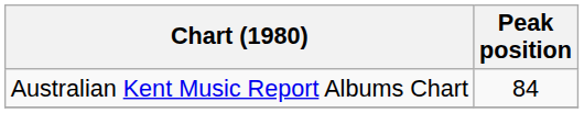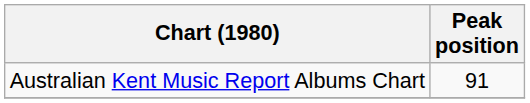 <table class="wikitable sortable plainrowheaders" style="text-align:center">
 <tr>
 <th scope="col">Chart (1980)</th>
 <th scope="col">Peak<br>position</th>
 </tr>
 <tr>
 <td>Australian <a href='#'>Kent Music Report</a> Albums Chart</td>
-<td align="center">84</td>
+<td align="center">91</td>
 </tr>
 <tr>
 </tr>
 </table>
